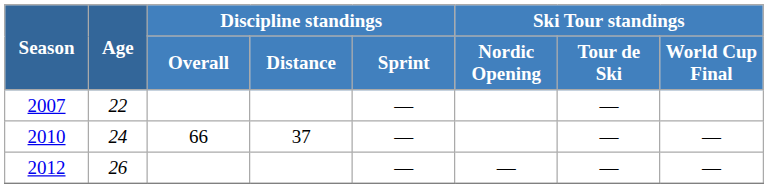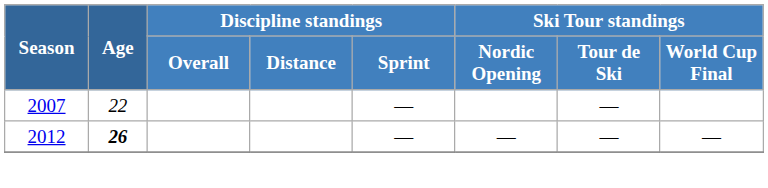 <table class="wikitable" style="font-size:95%; text-align:center; border:grey solid 1px; border-collapse:collapse; background:#ffffff;">
 <tr>
 <th style="background-color:#369; color:white; width:60px;" rowspan="2"> Season </th>
 <th style="background-color:#369; color:white; width:40px;" rowspan="2"> Age </th>
 <th style="background-color:#4180be; color:white;" colspan="3">Discipline standings</th>
 <th style="background-color:#4180be; color:white;" colspan="3">Ski Tour standings</th>
 </tr>
 <tr>
 <th style="background-color:#4180be; color:white; width:75px;">Overall</th>
 <th style="background-color:#4180be; color:white; width:75px;">Distance</th>
 <th style="background-color:#4180be; color:white; width:75px;">Sprint</th>
 <th style="background-color:#4180be; color:white; width:75px;">Nordic<br>Opening</th>
 <th style="background-color:#4180be; color:white; width:75px;">Tour de<br>Ski</th>
 <th style="background-color:#4180be; color:white; width:75px;">World Cup<br>Final</th>
 </tr>
 <tr>
 <td><a href='#'>2007</a></td>
 <td><em>22</em></td>
 <td></td>
 <td></td>
 <td>—</td>
 <td></td>
 <td>—</td>
 <td></td>
 </tr>
 <tr>
-<td><a href='#'>2010</a></td>
-<td><em>24</em></td>
-<td>66</td>
-<td>37</td>
-<td>—</td>
-<td></td>
-<td>—</td>
-<td>—</td>
-</tr>
-<tr>
 <td><a href='#'>2012</a></td>
-<td><em>26</em></td>
+<td><strong><em>26</em></strong></td>
 <td></td>
 <td></td>
 <td>—</td>
 <td>—</td>
 <td>—</td>
 <td>—</td>
 </tr>
 <tr>
 </tr>
 </table>
